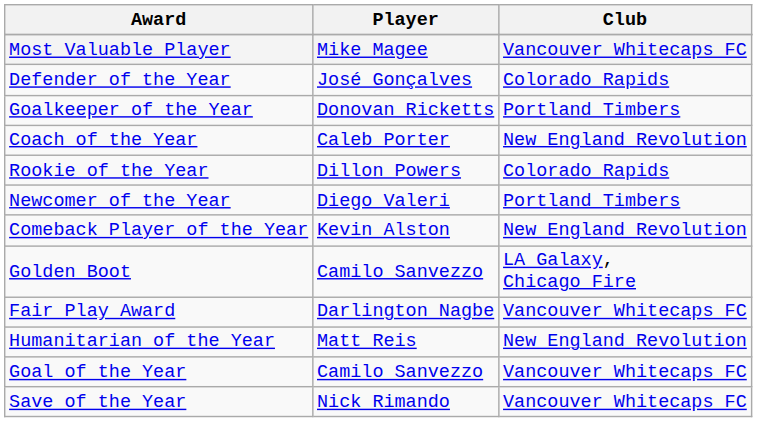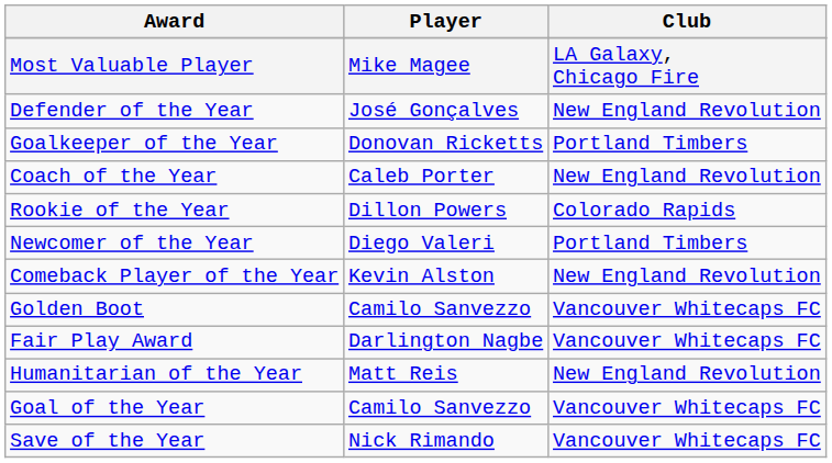 <table class="wikitable" style="font-size:100%">
 <tr>
 <th>Award</th>
 <th>Player</th>
 <th>Club</th>
 </tr>
 <tr>
 </tr>
 <tr style="background:#f4f4f4;">
 <td><a href='#'>Most Valuable Player</a></td>
 <td> <a href='#'>Mike Magee</a></td>
-<td><a href='#'>Vancouver Whitecaps FC</a></td>
+<td><a href='#'>LA Galaxy</a>,<br><a href='#'>Chicago Fire</a></td>
 </tr>
 <tr>
 <td><a href='#'>Defender of the Year</a></td>
 <td> <a href='#'>José Gonçalves</a></td>
-<td><a href='#'>Colorado Rapids</a></td>
+<td><a href='#'>New England Revolution</a></td>
 </tr>
 <tr>
 <td><a href='#'>Goalkeeper of the Year</a></td>
 <td> <a href='#'>Donovan Ricketts</a></td>
 <td><a href='#'>Portland Timbers</a></td>
 </tr>
 <tr>
 <td><a href='#'>Coach of the Year</a></td>
 <td> <a href='#'>Caleb Porter</a></td>
 <td><a href='#'>New England Revolution</a></td>
 </tr>
 <tr>
 <td><a href='#'>Rookie of the Year</a></td>
 <td> <a href='#'>Dillon Powers</a></td>
 <td><a href='#'>Colorado Rapids</a></td>
 </tr>
 <tr>
 <td><a href='#'>Newcomer of the Year</a></td>
 <td> <a href='#'>Diego Valeri</a></td>
 <td><a href='#'>Portland Timbers</a></td>
 </tr>
 <tr>
 <td><a href='#'>Comeback Player of the Year</a></td>
 <td> <a href='#'>Kevin Alston</a></td>
 <td><a href='#'>New England Revolution</a></td>
 </tr>
 <tr>
 <td><a href='#'>Golden Boot</a></td>
 <td> <a href='#'>Camilo Sanvezzo</a></td>
-<td><a href='#'>LA Galaxy</a>,<br><a href='#'>Chicago Fire</a></td>
+<td><a href='#'>Vancouver Whitecaps FC</a></td>
 </tr>
 <tr>
 <td><a href='#'>Fair Play Award</a></td>
 <td> <a href='#'>Darlington Nagbe</a></td>
 <td><a href='#'>Vancouver Whitecaps FC</a></td>
 </tr>
 <tr>
 <td><a href='#'>Humanitarian of the Year</a></td>
 <td> <a href='#'>Matt Reis</a></td>
 <td><a href='#'>New England Revolution</a></td>
 </tr>
 <tr>
 <td><a href='#'>Goal of the Year</a></td>
 <td> <a href='#'>Camilo Sanvezzo</a></td>
 <td><a href='#'>Vancouver Whitecaps FC</a></td>
 </tr>
 <tr>
 <td><a href='#'>Save of the Year</a></td>
 <td> <a href='#'>Nick Rimando</a></td>
 <td><a href='#'>Vancouver Whitecaps FC</a></td>
 </tr>
 </table>
